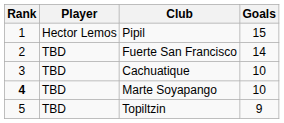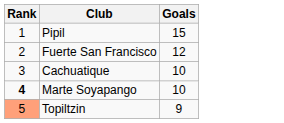 <table class="wikitable" style="text-align:center">
 <tr>
 <th>Rank</th>
-<th>Player</th>
 <th>Club</th>
 <th>Goals</th>
 </tr>
 <tr>
 <td>1</td>
-<td align="left"> Hector Lemos</td>
 <td align="left">Pipil</td>
 <td>15</td>
 </tr>
 <tr>
 <td>2</td>
-<td align="left"> TBD</td>
 <td align="left">Fuerte San Francisco</td>
-<td>14</td>
+<td>12</td>
 </tr>
 <tr>
 <td>3</td>
-<td align="left"> TBD</td>
 <td align="left">Cachuatique</td>
 <td>10</td>
 </tr>
 <tr>
 <td><strong>4</strong></td>
-<td align="left"> TBD</td>
 <td align="left">Marte Soyapango</td>
 <td>10</td>
 </tr>
 <tr>
-<td>5</td>
-<td align="left"> TBD</td>
+<td style="background: lightsalmon;">5</td>
 <td align="left">Topiltzin</td>
 <td>9</td>
 </tr>
 </table>
